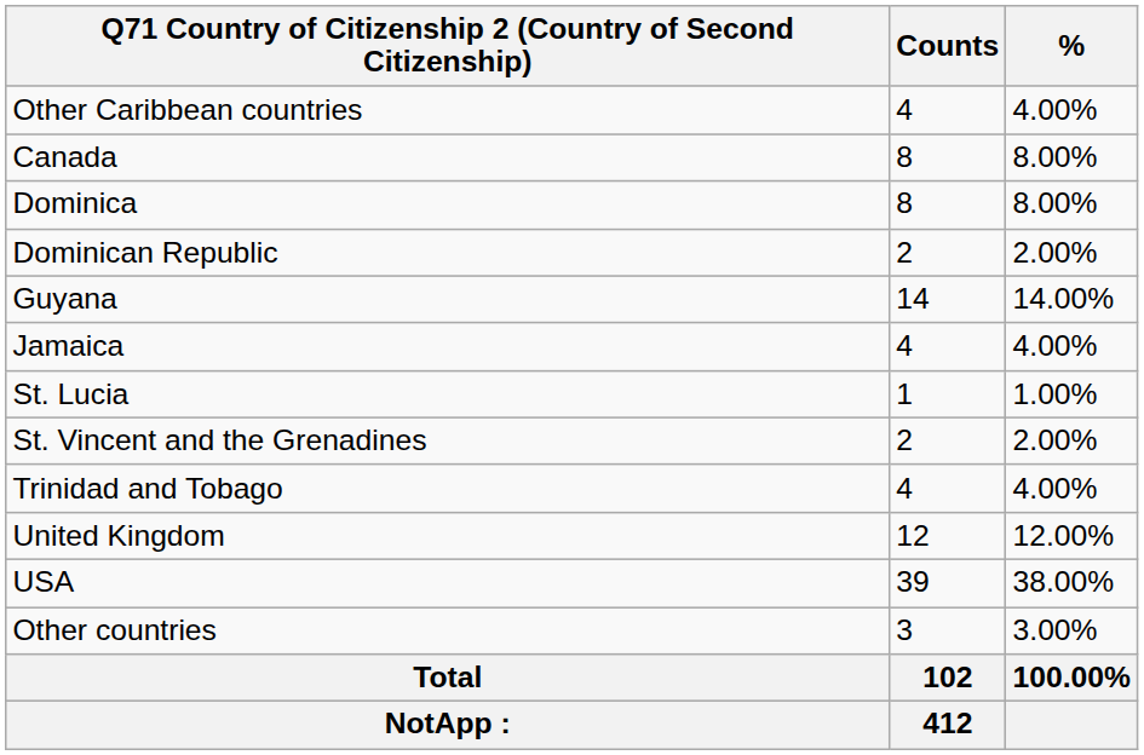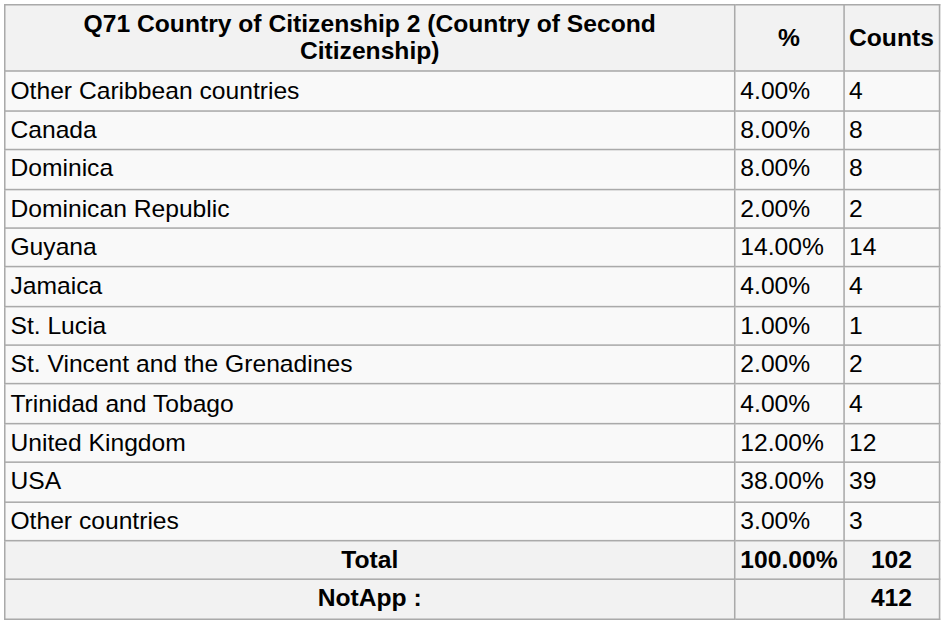 <table class="wikitable sortable">
 <tr>
 <th>Q71 Country of Citizenship 2 (Country of Second Citizenship)</th>
+<th>%</th>
 <th>Counts</th>
-<th>%</th>
 </tr>
 <tr>
 <td>Other Caribbean countries</td>
+<td>4.00%</td>
 <td>4</td>
-<td>4.00%</td>
 </tr>
 <tr>
 <td>Canada</td>
+<td>8.00%</td>
 <td>8</td>
-<td>8.00%</td>
 </tr>
 <tr>
 <td>Dominica</td>
+<td>8.00%</td>
 <td>8</td>
-<td>8.00%</td>
 </tr>
 <tr>
 <td>Dominican Republic</td>
+<td>2.00%</td>
 <td>2</td>
-<td>2.00%</td>
 </tr>
 <tr>
 <td>Guyana</td>
+<td>14.00%</td>
 <td>14</td>
-<td>14.00%</td>
 </tr>
 <tr>
 <td>Jamaica</td>
+<td>4.00%</td>
 <td>4</td>
-<td>4.00%</td>
 </tr>
 <tr>
 <td>St. Lucia</td>
+<td>1.00%</td>
 <td>1</td>
-<td>1.00%</td>
 </tr>
 <tr>
 <td>St. Vincent and the Grenadines</td>
+<td>2.00%</td>
 <td>2</td>
-<td>2.00%</td>
 </tr>
 <tr>
 <td>Trinidad and Tobago</td>
+<td>4.00%</td>
 <td>4</td>
-<td>4.00%</td>
 </tr>
 <tr>
 <td>United Kingdom</td>
+<td>12.00%</td>
 <td>12</td>
-<td>12.00%</td>
 </tr>
 <tr>
 <td>USA</td>
+<td>38.00%</td>
 <td>39</td>
-<td>38.00%</td>
 </tr>
 <tr>
 <td>Other countries</td>
+<td>3.00%</td>
 <td>3</td>
-<td>3.00%</td>
 </tr>
 <tr>
 <th>Total</th>
+<th>100.00%</th>
 <th>102</th>
-<th>100.00%</th>
 </tr>
 <tr>
 <th>NotApp :</th>
+<th></th>
 <th>412</th>
-<th></th>
 </tr>
 </table>
